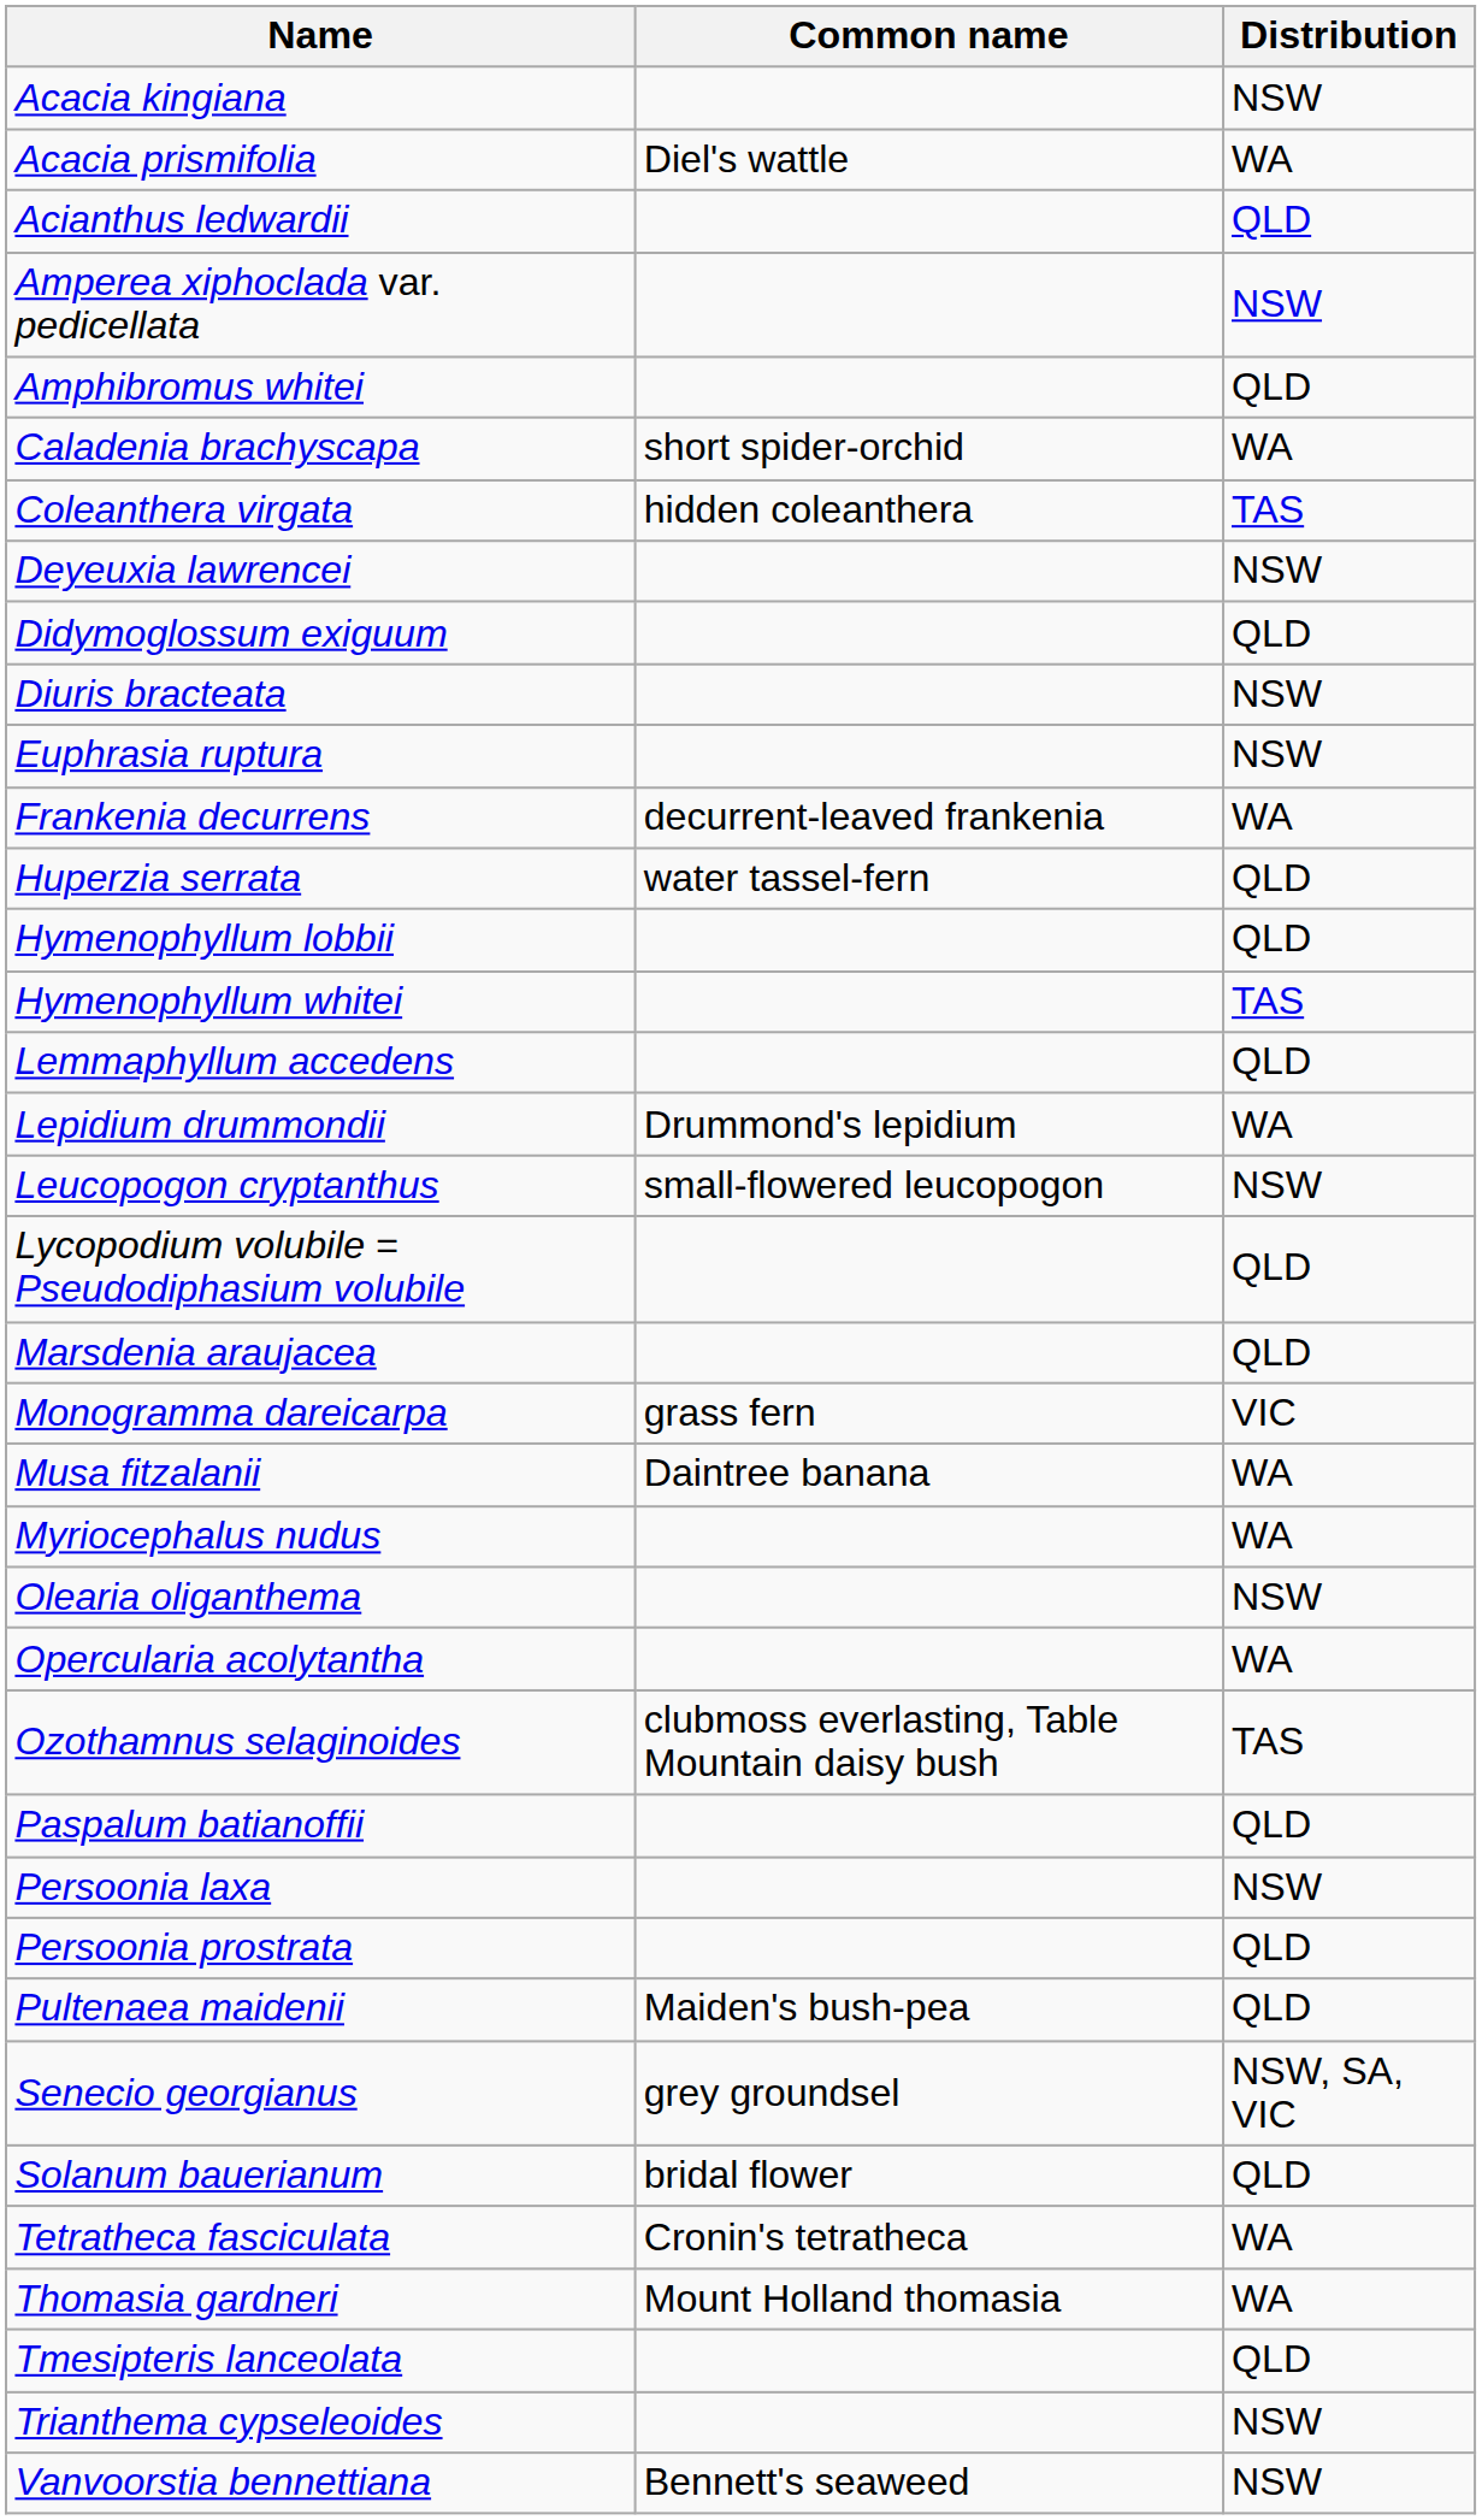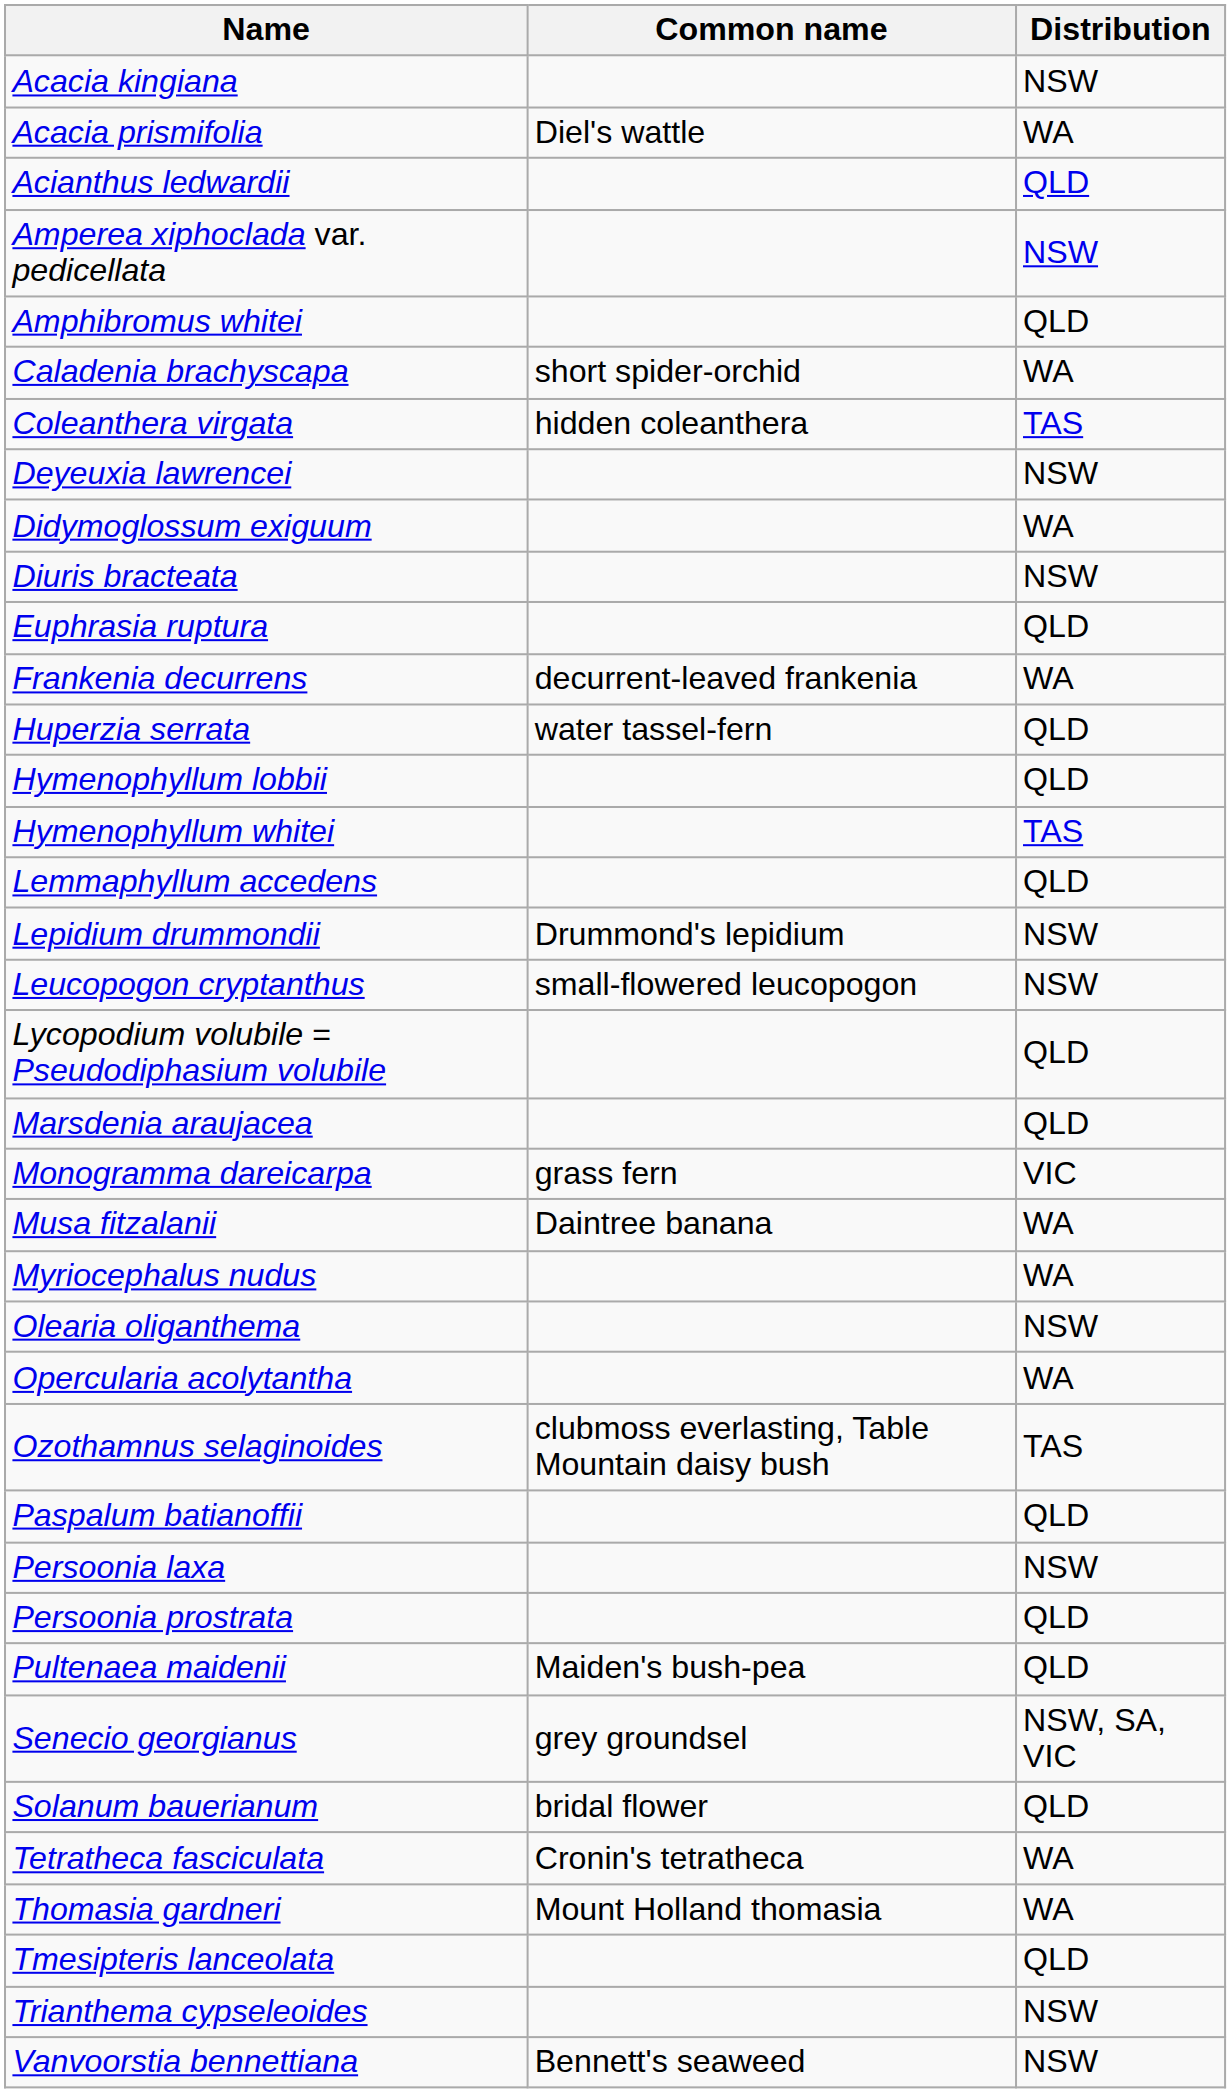 <table class="wikitable">
 <tr>
 <th>Name</th>
 <th>Common name</th>
 <th>Distribution</th>
 </tr>
 <tr>
 <td><em><a href='#'>Acacia kingiana</a></em></td>
 <td></td>
 <td>NSW</td>
 </tr>
 <tr>
 <td><em><a href='#'>Acacia prismifolia</a></em></td>
 <td>Diel's wattle</td>
 <td>WA</td>
 </tr>
 <tr>
 <td><em><a href='#'>Acianthus ledwardii</a></em></td>
 <td></td>
 <td><a href='#'>QLD</a></td>
 </tr>
 <tr>
 <td><em><a href='#'>Amperea xiphoclada</a></em> var. <em>pedicellata</em></td>
 <td></td>
 <td><a href='#'>NSW</a></td>
 </tr>
 <tr>
 <td><em><a href='#'>Amphibromus whitei</a></em></td>
 <td></td>
 <td>QLD</td>
 </tr>
 <tr>
 <td><em><a href='#'>Caladenia brachyscapa</a></em></td>
 <td>short spider-orchid</td>
 <td>WA</td>
 </tr>
 <tr>
 <td><em><a href='#'>Coleanthera virgata</a></em></td>
 <td>hidden coleanthera</td>
 <td><a href='#'>TAS</a></td>
 </tr>
 <tr>
 <td><em><a href='#'>Deyeuxia lawrencei</a></em></td>
 <td></td>
 <td>NSW</td>
 </tr>
 <tr>
 <td><em><a href='#'>Didymoglossum exiguum</a></em></td>
 <td></td>
-<td>QLD</td>
+<td>WA</td>
 </tr>
 <tr>
 <td><em><a href='#'>Diuris bracteata</a></em></td>
 <td></td>
 <td>NSW</td>
 </tr>
 <tr>
 <td><em><a href='#'>Euphrasia ruptura</a></em></td>
 <td></td>
-<td>NSW</td>
+<td>QLD</td>
 </tr>
 <tr>
 <td><em><a href='#'>Frankenia decurrens</a></em></td>
 <td>decurrent-leaved frankenia</td>
 <td>WA</td>
 </tr>
 <tr>
 <td><em><a href='#'>Huperzia serrata</a></em></td>
 <td>water tassel-fern</td>
 <td>QLD</td>
 </tr>
 <tr>
 <td><em><a href='#'>Hymenophyllum lobbii</a></em></td>
 <td></td>
 <td>QLD</td>
 </tr>
 <tr>
 <td><em><a href='#'>Hymenophyllum whitei</a></em></td>
 <td></td>
 <td><a href='#'>TAS</a></td>
 </tr>
 <tr>
 <td><em><a href='#'>Lemmaphyllum accedens</a></em></td>
 <td></td>
 <td>QLD</td>
 </tr>
 <tr>
 <td><em><a href='#'>Lepidium drummondii</a></em></td>
 <td>Drummond's lepidium</td>
-<td>WA</td>
+<td>NSW</td>
 </tr>
 <tr>
 <td><em><a href='#'>Leucopogon cryptanthus</a></em></td>
 <td>small-flowered leucopogon</td>
 <td>NSW</td>
 </tr>
 <tr>
 <td><em>Lycopodium volubile</em> = <em><a href='#'>Pseudodiphasium volubile</a></em></td>
 <td></td>
 <td>QLD</td>
 </tr>
 <tr>
 <td><em><a href='#'>Marsdenia araujacea</a></em></td>
 <td></td>
 <td>QLD</td>
 </tr>
 <tr>
 <td><em><a href='#'>Monogramma dareicarpa</a></em></td>
 <td>grass fern</td>
 <td>VIC</td>
 </tr>
 <tr>
 <td><em><a href='#'>Musa fitzalanii</a></em></td>
 <td>Daintree banana</td>
 <td>WA</td>
 </tr>
 <tr>
 <td><em><a href='#'>Myriocephalus nudus</a></em></td>
 <td></td>
 <td>WA</td>
 </tr>
 <tr>
 <td><em><a href='#'>Olearia oliganthema</a></em></td>
 <td></td>
 <td>NSW</td>
 </tr>
 <tr>
 <td><em><a href='#'>Opercularia acolytantha</a></em></td>
 <td></td>
 <td>WA</td>
 </tr>
 <tr>
 <td><em><a href='#'>Ozothamnus selaginoides</a></em></td>
 <td>clubmoss everlasting, Table Mountain daisy bush</td>
 <td>TAS</td>
 </tr>
 <tr>
 <td><em><a href='#'>Paspalum batianoffii</a></em></td>
 <td></td>
 <td>QLD</td>
 </tr>
 <tr>
 <td><em><a href='#'>Persoonia laxa</a></em></td>
 <td></td>
 <td>NSW</td>
 </tr>
 <tr>
 <td><em><a href='#'>Persoonia prostrata</a></em></td>
 <td></td>
 <td>QLD</td>
 </tr>
 <tr>
 <td><em><a href='#'>Pultenaea maidenii</a></em></td>
 <td>Maiden's bush-pea</td>
 <td>QLD</td>
 </tr>
 <tr>
 <td><em><a href='#'>Senecio georgianus</a></em></td>
 <td>grey groundsel</td>
 <td>NSW, SA, VIC</td>
 </tr>
 <tr>
 <td><em><a href='#'>Solanum bauerianum</a></em></td>
 <td>bridal flower</td>
 <td>QLD</td>
 </tr>
 <tr>
 <td><em><a href='#'>Tetratheca fasciculata</a></em></td>
 <td>Cronin's tetratheca</td>
 <td>WA</td>
 </tr>
 <tr>
 <td><em><a href='#'>Thomasia gardneri</a></em></td>
 <td>Mount Holland thomasia</td>
 <td>WA</td>
 </tr>
 <tr>
 <td><em><a href='#'>Tmesipteris lanceolata</a></em></td>
 <td></td>
 <td>QLD</td>
 </tr>
 <tr>
 <td><em><a href='#'>Trianthema cypseleoides</a></em></td>
 <td></td>
 <td>NSW</td>
 </tr>
 <tr>
 <td><em><a href='#'>Vanvoorstia bennettiana</a></em></td>
 <td>Bennett's seaweed</td>
 <td>NSW</td>
 </tr>
 </table>
